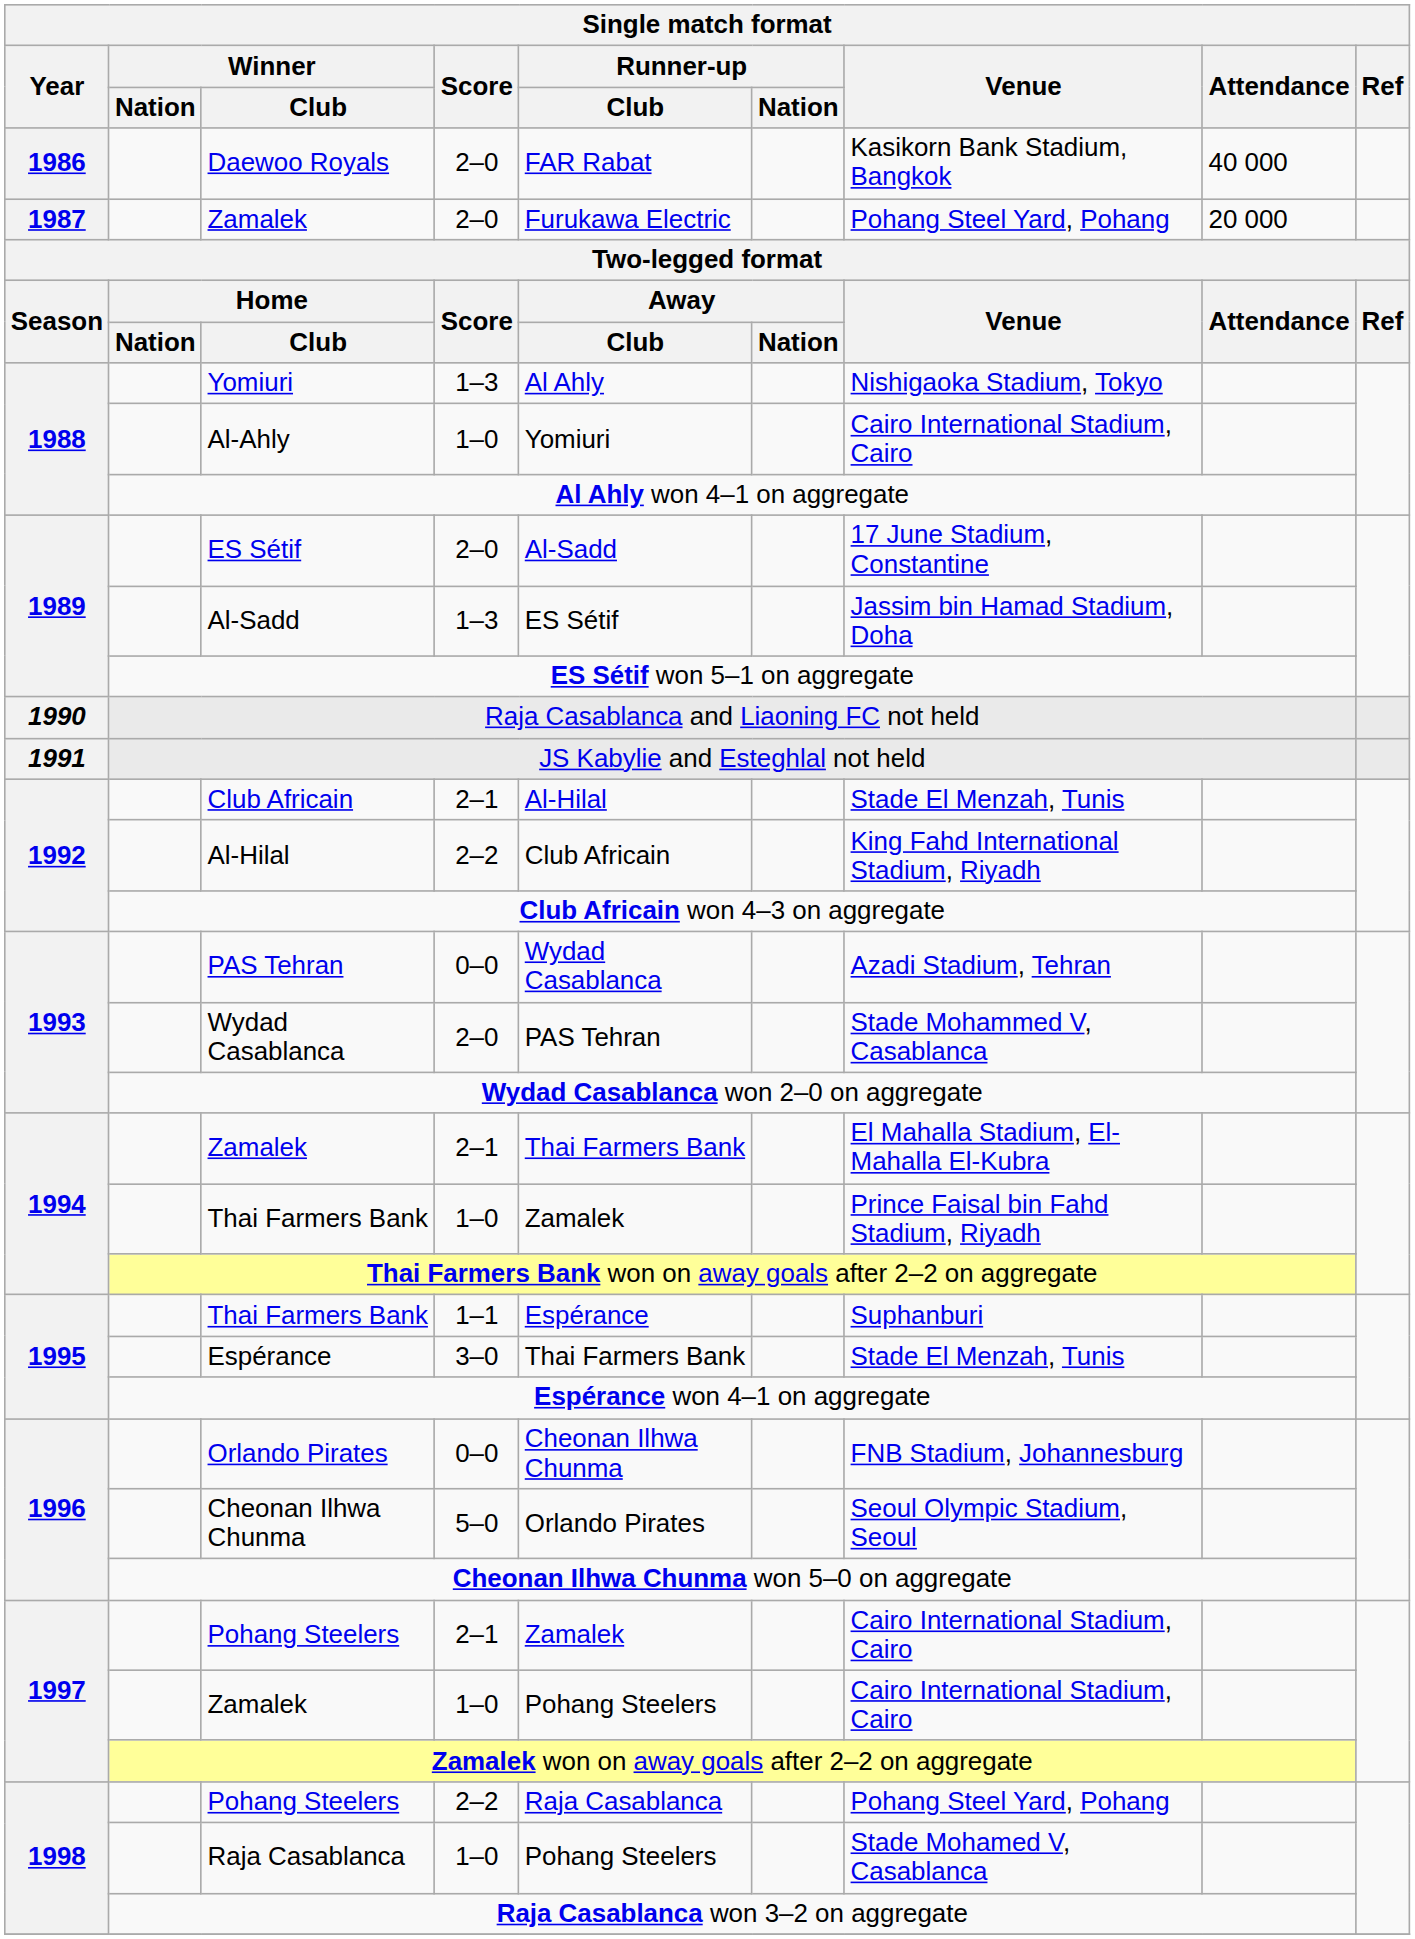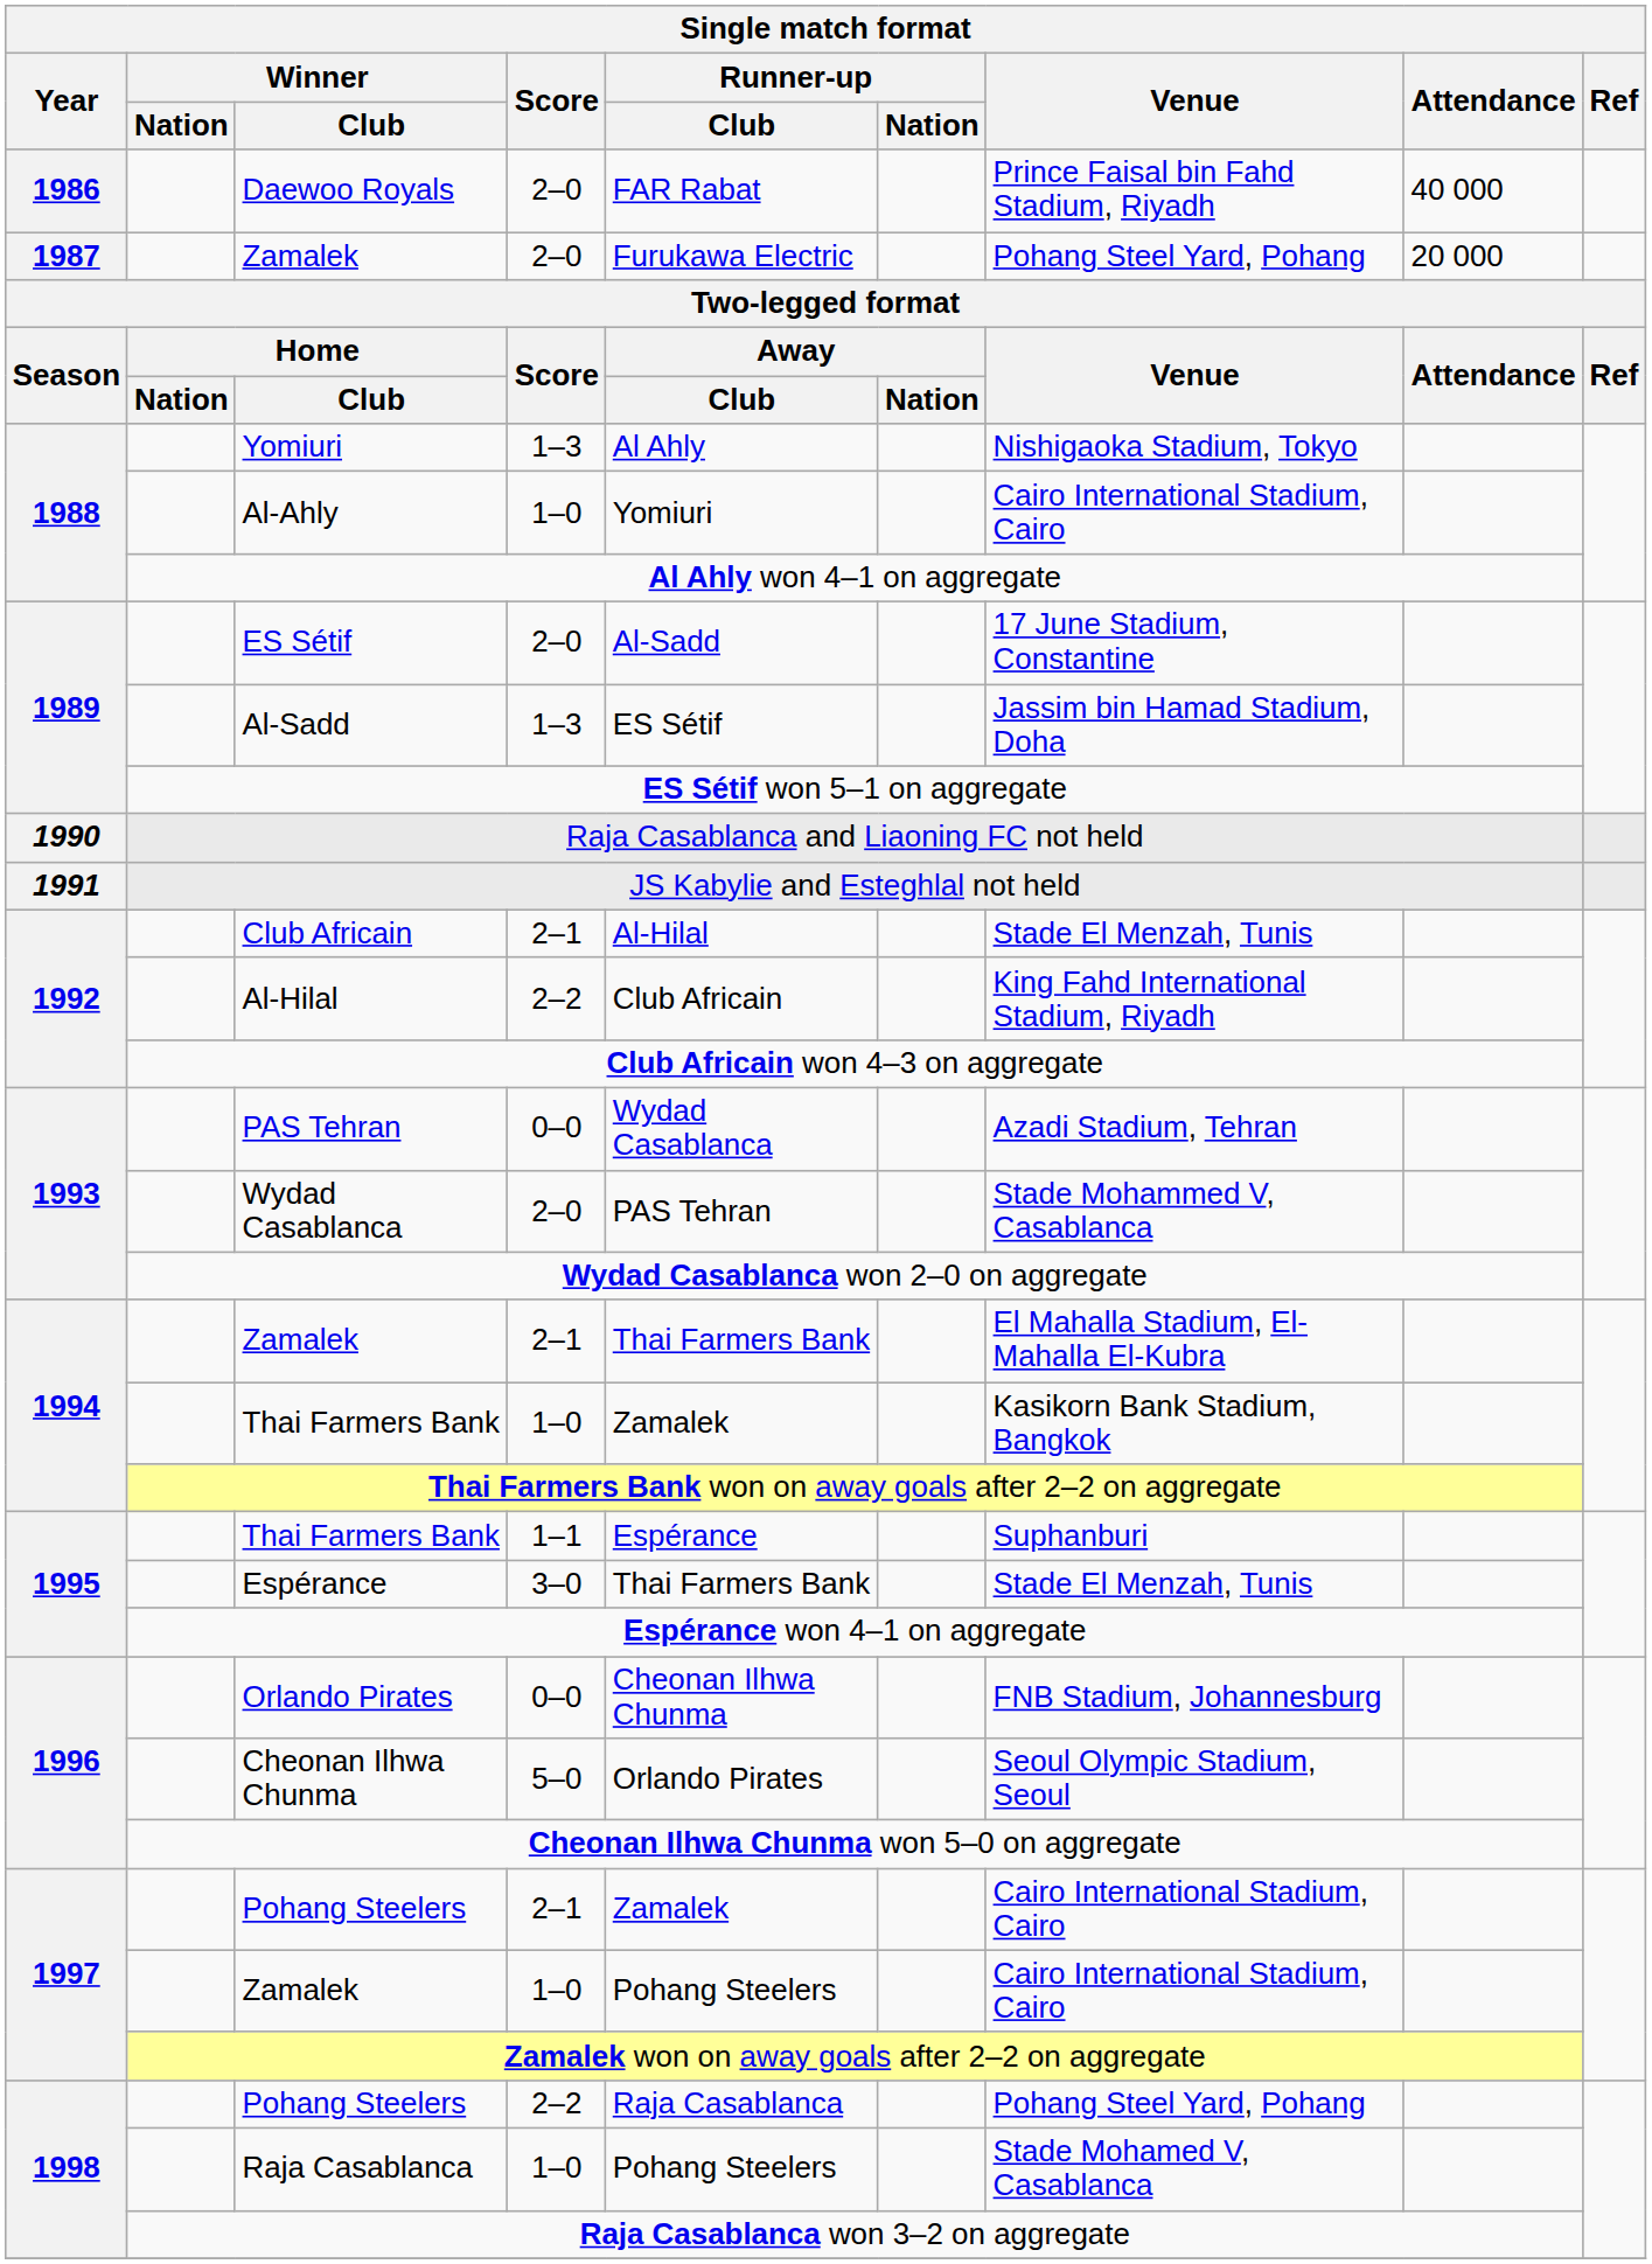 <table class="wikitable">
 <tr>
 <th colspan="9">Single match format</th>
 </tr>
 <tr>
 <th scope="col" rowspan="2">Year</th>
 <th scope="col" colspan="2">Winner</th>
 <th scope="col" rowspan="2">Score</th>
 <th scope="col" colspan="2">Runner-up</th>
 <th scope="col" rowspan="2">Venue</th>
 <th scope="col" rowspan="2">Attendance</th>
 <th rowspan="2">Ref</th>
 </tr>
 <tr>
 <th scope="col">Nation</th>
 <th scope="col">Club</th>
 <th scope="col">Club</th>
 <th scope="col">Nation</th>
 </tr>
 <tr>
 <th align=center><a href='#'>1986</a></th>
 <td></td>
 <td><a href='#'>Daewoo Royals</a></td>
 <td align=center>2–0</td>
 <td><a href='#'>FAR Rabat</a></td>
 <td></td>
-<td>Kasikorn Bank Stadium, <a href='#'>Bangkok</a></td>
+<td><a href='#'>Prince Faisal bin Fahd Stadium</a>, <a href='#'>Riyadh</a></td>
 <td>40 000</td>
 <td align=center></td>
 </tr>
 <tr>
 <th align=center><a href='#'>1987</a></th>
 <td></td>
 <td><a href='#'>Zamalek</a></td>
 <td align=center>2–0</td>
 <td><a href='#'>Furukawa Electric</a></td>
 <td></td>
 <td><a href='#'>Pohang Steel Yard</a>, <a href='#'>Pohang</a></td>
 <td>20 000</td>
 <td align=center></td>
 </tr>
 <tr>
 <th colspan="9">Two-legged format</th>
 </tr>
 <tr>
 <th scope="col" rowspan="2">Season</th>
 <th scope="col" colspan="2">Home</th>
 <th scope="col" rowspan="2">Score</th>
 <th scope="col" colspan="2">Away</th>
 <th scope="col" rowspan="2">Venue</th>
 <th scope="col" rowspan="2">Attendance</th>
 <th scope="col" rowspan="2">Ref</th>
 </tr>
 <tr>
 <th scope="col">Nation</th>
 <th scope="col">Club</th>
 <th scope="col">Club</th>
 <th scope="col">Nation</th>
 </tr>
 <tr>
 <th rowspan=3 align=center><a href='#'>1988</a></th>
 <td></td>
 <td><a href='#'>Yomiuri</a></td>
 <td align=center>1–3</td>
 <td><a href='#'>Al Ahly</a></td>
 <td></td>
 <td><a href='#'>Nishigaoka Stadium</a>, <a href='#'>Tokyo</a></td>
 <td></td>
 <td rowspan=3 align=center></td>
 </tr>
 <tr>
 <td></td>
 <td>Al-Ahly</td>
 <td align=center>1–0</td>
 <td>Yomiuri</td>
 <td></td>
 <td><a href='#'>Cairo International Stadium</a>, <a href='#'>Cairo</a></td>
 <td></td>
 </tr>
 <tr>
 <td colspan=7 align=center><strong><a href='#'>Al Ahly</a></strong> won 4–1 on aggregate</td>
 </tr>
 <tr>
 <th rowspan=3 align=center><a href='#'>1989</a></th>
 <td></td>
 <td><a href='#'>ES Sétif</a></td>
 <td align=center>2–0</td>
 <td><a href='#'>Al-Sadd</a></td>
 <td></td>
 <td><a href='#'>17 June Stadium</a>, <a href='#'>Constantine</a></td>
 <td></td>
 <td rowspan=3 align=center></td>
 </tr>
 <tr>
 <td></td>
 <td>Al-Sadd</td>
 <td align=center>1–3</td>
 <td>ES Sétif</td>
 <td></td>
 <td><a href='#'>Jassim bin Hamad Stadium</a>, <a href='#'>Doha</a></td>
 <td></td>
 </tr>
 <tr>
 <td colspan=7 align=center><strong><a href='#'>ES Sétif</a></strong> won 5–1 on aggregate</td>
 </tr>
 <tr>
 <th align=center bgcolor=EAEAEA><em>1990</em></th>
 <td colspan=7 align=center bgcolor=EAEAEA> <a href='#'>Raja Casablanca</a> and  <a href='#'>Liaoning FC</a> not held</td>
 <td align=center bgcolor=EAEAEA></td>
 </tr>
 <tr>
 <th align=center bgcolor=EAEAEA><em>1991</em></th>
 <td colspan=7 align=center bgcolor=EAEAEA> <a href='#'>JS Kabylie</a> and  <a href='#'>Esteghlal</a> not held</td>
 <td align=center bgcolor=EAEAEA></td>
 </tr>
 <tr>
 <th rowspan=3 align=center><a href='#'>1992</a></th>
 <td></td>
 <td><a href='#'>Club Africain</a></td>
 <td align=center>2–1</td>
 <td><a href='#'>Al-Hilal</a></td>
 <td></td>
 <td><a href='#'>Stade El Menzah</a>, <a href='#'>Tunis</a></td>
 <td></td>
 <td rowspan=3 align=center></td>
 </tr>
 <tr>
 <td></td>
 <td>Al-Hilal</td>
 <td align=center>2–2</td>
 <td>Club Africain</td>
 <td></td>
 <td><a href='#'>King Fahd International Stadium</a>, <a href='#'>Riyadh</a></td>
 <td></td>
 </tr>
 <tr>
 <td colspan=7 align=center><strong><a href='#'>Club Africain</a></strong> won 4–3 on aggregate</td>
 </tr>
 <tr>
 <th rowspan=3 align=center><a href='#'>1993</a></th>
 <td></td>
 <td><a href='#'>PAS Tehran</a></td>
 <td align=center>0–0</td>
 <td><a href='#'>Wydad Casablanca</a></td>
 <td></td>
 <td><a href='#'>Azadi Stadium</a>, <a href='#'>Tehran</a></td>
 <td></td>
 <td rowspan=3 align=center></td>
 </tr>
 <tr>
 <td></td>
 <td>Wydad Casablanca</td>
 <td align=center>2–0</td>
 <td>PAS Tehran</td>
 <td></td>
 <td><a href='#'>Stade Mohammed V</a>, <a href='#'>Casablanca</a></td>
 <td></td>
 </tr>
 <tr>
 <td colspan=7 align=center><strong><a href='#'>Wydad Casablanca</a></strong> won 2–0 on aggregate</td>
 </tr>
 <tr>
 <th rowspan=3 align=center><a href='#'>1994</a></th>
 <td></td>
 <td><a href='#'>Zamalek</a></td>
 <td align=center>2–1</td>
 <td><a href='#'>Thai Farmers Bank</a></td>
 <td></td>
 <td><a href='#'>El Mahalla Stadium</a>, <a href='#'>El-Mahalla El-Kubra</a></td>
 <td></td>
 <td rowspan=3 align=center></td>
 </tr>
 <tr>
 <td></td>
 <td>Thai Farmers Bank</td>
 <td align=center>1–0</td>
 <td>Zamalek</td>
 <td></td>
-<td><a href='#'>Prince Faisal bin Fahd Stadium</a>, <a href='#'>Riyadh</a></td>
+<td>Kasikorn Bank Stadium, <a href='#'>Bangkok</a></td>
 <td></td>
 </tr>
 <tr>
 <td colspan=7 align=center bgcolor="#ffff99"><strong><a href='#'>Thai Farmers Bank</a></strong> won on <a href='#'>away goals</a> after 2–2 on aggregate</td>
 </tr>
 <tr>
 <th rowspan=3 align=center><a href='#'>1995</a></th>
 <td></td>
 <td><a href='#'>Thai Farmers Bank</a></td>
 <td align=center>1–1</td>
 <td><a href='#'>Espérance</a></td>
 <td></td>
 <td><a href='#'>Suphanburi</a></td>
 <td></td>
 <td rowspan=3 align=center></td>
 </tr>
 <tr>
 <td></td>
 <td>Espérance</td>
 <td align=center>3–0</td>
 <td>Thai Farmers Bank</td>
 <td></td>
 <td><a href='#'>Stade El Menzah</a>, <a href='#'>Tunis</a></td>
 <td></td>
 </tr>
 <tr>
 <td colspan=7 align=center><strong><a href='#'>Espérance</a></strong> won 4–1 on aggregate</td>
 </tr>
 <tr>
 <th rowspan=3 align=center><a href='#'>1996</a></th>
 <td></td>
 <td><a href='#'>Orlando Pirates</a></td>
 <td align=center>0–0</td>
 <td><a href='#'>Cheonan Ilhwa Chunma</a></td>
 <td></td>
 <td><a href='#'>FNB Stadium</a>, <a href='#'>Johannesburg</a></td>
 <td></td>
 <td rowspan=3 align=center></td>
 </tr>
 <tr>
 <td></td>
 <td>Cheonan Ilhwa Chunma</td>
 <td align=center>5–0</td>
 <td>Orlando Pirates</td>
 <td></td>
 <td><a href='#'>Seoul Olympic Stadium</a>, <a href='#'>Seoul</a></td>
 <td></td>
 </tr>
 <tr>
 <td colspan=7 align=center><strong><a href='#'>Cheonan Ilhwa Chunma</a></strong> won 5–0 on aggregate</td>
 </tr>
 <tr>
 <th rowspan=3 align=center><a href='#'>1997</a></th>
 <td></td>
 <td><a href='#'>Pohang Steelers</a></td>
 <td align=center>2–1</td>
 <td><a href='#'>Zamalek</a></td>
 <td></td>
 <td><a href='#'>Cairo International Stadium</a>, <a href='#'>Cairo</a></td>
 <td></td>
 <td rowspan=3 align=center></td>
 </tr>
 <tr>
 <td></td>
 <td>Zamalek</td>
 <td align=center>1–0</td>
 <td>Pohang Steelers</td>
 <td></td>
 <td><a href='#'>Cairo International Stadium</a>, <a href='#'>Cairo</a></td>
 <td></td>
 </tr>
 <tr>
 <td colspan=7 align=center bgcolor="#ffff99"><strong><a href='#'>Zamalek</a></strong> won on <a href='#'>away goals</a> after 2–2 on aggregate</td>
 </tr>
 <tr>
 <th rowspan=3 align=center><a href='#'>1998</a></th>
 <td></td>
 <td><a href='#'>Pohang Steelers</a></td>
 <td align=center>2–2</td>
 <td><a href='#'>Raja Casablanca</a></td>
 <td></td>
 <td><a href='#'>Pohang Steel Yard</a>, <a href='#'>Pohang</a></td>
 <td></td>
 <td rowspan=3 align=center></td>
 </tr>
 <tr>
 <td></td>
 <td>Raja Casablanca</td>
 <td align=center>1–0</td>
 <td>Pohang Steelers</td>
 <td></td>
 <td><a href='#'>Stade Mohamed V</a>, <a href='#'>Casablanca</a></td>
 <td></td>
 </tr>
 <tr>
 <td colspan=7 align=center><strong><a href='#'>Raja Casablanca</a></strong> won 3–2 on aggregate</td>
 </tr>
 <tr>
 </tr>
 </table>
